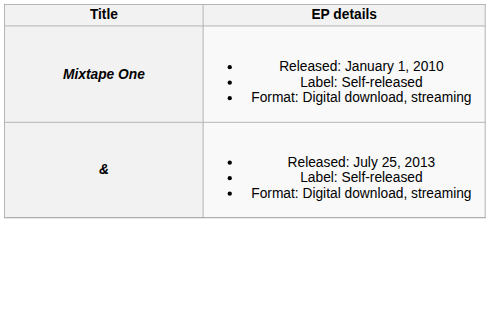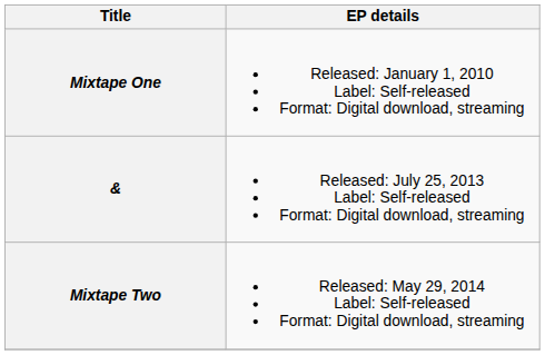 <table class="wikitable plainrowheaders" style="text-align:center;">
 <tr>
 <th scope="col" style="width:14em;">Title</th>
 <th scope="col" style="width:20em;">EP details</th>
 </tr>
 <tr>
 <th scope="row"><em>Mixtape One</em></th>
 <td><br><ul><li>Released: January 1, 2010</li><li>Label: Self-released</li><li>Format: Digital download, streaming</li></ul></td>
 </tr>
 <tr>
 <th scope="row"><em>&</em></th>
 <td><br><ul><li>Released: July 25, 2013</li><li>Label: Self-released</li><li>Format: Digital download, streaming</li></ul></td>
 </tr>
 <tr>
+<th scope="row"><em>Mixtape Two</em></th>
+<td><br><ul><li>Released: May 29, 2014</li><li>Label: Self-released</li><li>Format: Digital download, streaming</li></ul></td>
+</tr>
+<tr>
 </tr>
 </table>
